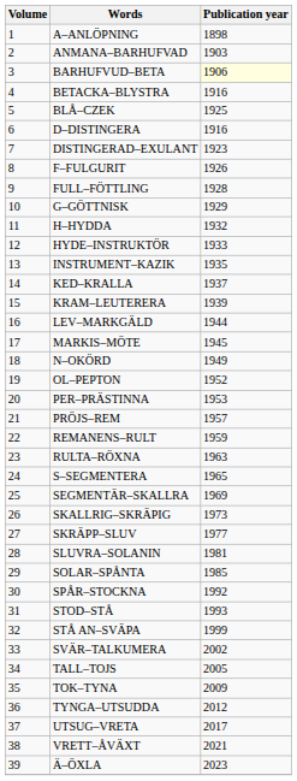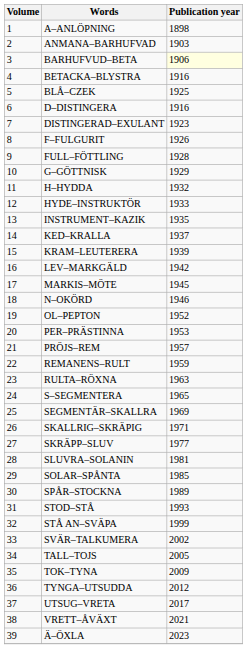 <table class="wikitable">
 <tr>
 <th ! bgcolor="#FFEBAD">Volume</th>
 <th bgcolor="#FFEBAD">Words</th>
 <th bgcolor="#FFEBAD">Publication year</th>
 </tr>
 <tr>
 <td>1</td>
 <td>A–ANLÖPNING</td>
 <td>1898</td>
 </tr>
 <tr>
 <td>2</td>
 <td>ANMANA–BARHUFVAD</td>
 <td>1903</td>
 </tr>
 <tr>
 <td>3</td>
 <td>BARHUFVUD–BETA</td>
 <td style="background: lightyellow;">1906</td>
 </tr>
 <tr>
 <td>4</td>
 <td>BETACKA–BLYSTRA</td>
 <td>1916</td>
 </tr>
 <tr>
 <td>5</td>
 <td>BLÅ–CZEK</td>
 <td>1925</td>
 </tr>
 <tr>
 <td>6</td>
 <td>D–DISTINGERA</td>
 <td>1916</td>
 </tr>
 <tr>
 <td>7</td>
 <td>DISTINGERAD–EXULANT</td>
 <td>1923</td>
 </tr>
 <tr>
 <td>8</td>
 <td>F–FULGURIT</td>
 <td>1926</td>
 </tr>
 <tr>
 <td>9</td>
 <td>FULL–FÖTTLING</td>
 <td>1928</td>
 </tr>
 <tr>
 <td>10</td>
 <td>G–GÖTTNISK</td>
 <td>1929</td>
 </tr>
 <tr>
 <td>11</td>
 <td>H–HYDDA</td>
 <td>1932</td>
 </tr>
 <tr>
 <td>12</td>
 <td>HYDE–INSTRUKTÖR</td>
 <td>1933</td>
 </tr>
 <tr>
 <td>13</td>
 <td>INSTRUMENT–KAZIK</td>
 <td>1935</td>
 </tr>
 <tr>
 <td>14</td>
 <td>KED–KRALLA</td>
 <td>1937</td>
 </tr>
 <tr>
 <td>15</td>
 <td>KRAM–LEUTERERA</td>
 <td>1939</td>
 </tr>
 <tr>
 <td>16</td>
 <td>LEV–MARKGÄLD</td>
-<td>1944</td>
+<td>1942</td>
 </tr>
 <tr>
 <td>17</td>
 <td>MARKIS–MÖTE</td>
 <td>1945</td>
 </tr>
 <tr>
 <td>18</td>
 <td>N–OKÖRD</td>
-<td>1949</td>
+<td>1946</td>
 </tr>
 <tr>
 <td>19</td>
 <td>OL–PEPTON</td>
 <td>1952</td>
 </tr>
 <tr>
 <td>20</td>
 <td>PER–PRÄSTINNA</td>
 <td>1953</td>
 </tr>
 <tr>
 <td>21</td>
 <td>PRÖJS–REM</td>
 <td>1957</td>
 </tr>
 <tr>
 <td>22</td>
 <td>REMANENS–RULT</td>
 <td>1959</td>
 </tr>
 <tr>
 <td>23</td>
 <td>RULTA–RÖXNA</td>
 <td>1963</td>
 </tr>
 <tr>
 <td>24</td>
 <td>S–SEGMENTERA</td>
 <td>1965</td>
 </tr>
 <tr>
 <td>25</td>
 <td>SEGMENTÄR–SKALLRA</td>
 <td>1969</td>
 </tr>
 <tr>
 <td>26</td>
 <td>SKALLRIG–SKRÄPIG</td>
-<td>1973</td>
+<td>1971</td>
 </tr>
 <tr>
 <td>27</td>
 <td>SKRÄPP–SLUV</td>
 <td>1977</td>
 </tr>
 <tr>
 <td>28</td>
 <td>SLUVRA–SOLANIN</td>
 <td>1981</td>
 </tr>
 <tr>
 <td>29</td>
 <td>SOLAR–SPÅNTA</td>
 <td>1985</td>
 </tr>
 <tr>
 <td>30</td>
 <td>SPÅR–STOCKNA</td>
-<td>1992</td>
+<td>1989</td>
 </tr>
 <tr>
 <td>31</td>
 <td>STOD–STÅ</td>
 <td>1993</td>
 </tr>
 <tr>
 <td>32</td>
 <td>STÅ AN–SVÄPA</td>
 <td>1999</td>
 </tr>
 <tr>
 <td>33</td>
 <td>SVÄR–TALKUMERA</td>
 <td>2002</td>
 </tr>
 <tr>
 <td>34</td>
 <td>TALL–TOJS</td>
 <td>2005</td>
 </tr>
 <tr>
 <td>35</td>
 <td>TOK–TYNA</td>
 <td>2009</td>
 </tr>
 <tr>
 <td>36</td>
 <td>TYNGA–UTSUDDA</td>
 <td>2012</td>
 </tr>
 <tr>
 <td>37</td>
 <td>UTSUG–VRETA</td>
 <td>2017</td>
 </tr>
 <tr>
 <td>38</td>
 <td>VRETT–ÅVÄXT</td>
 <td>2021</td>
 </tr>
 <tr>
 <td>39</td>
 <td>Ä–ÖXLA</td>
 <td>2023</td>
 </tr>
 <tr>
 </tr>
 </table>
